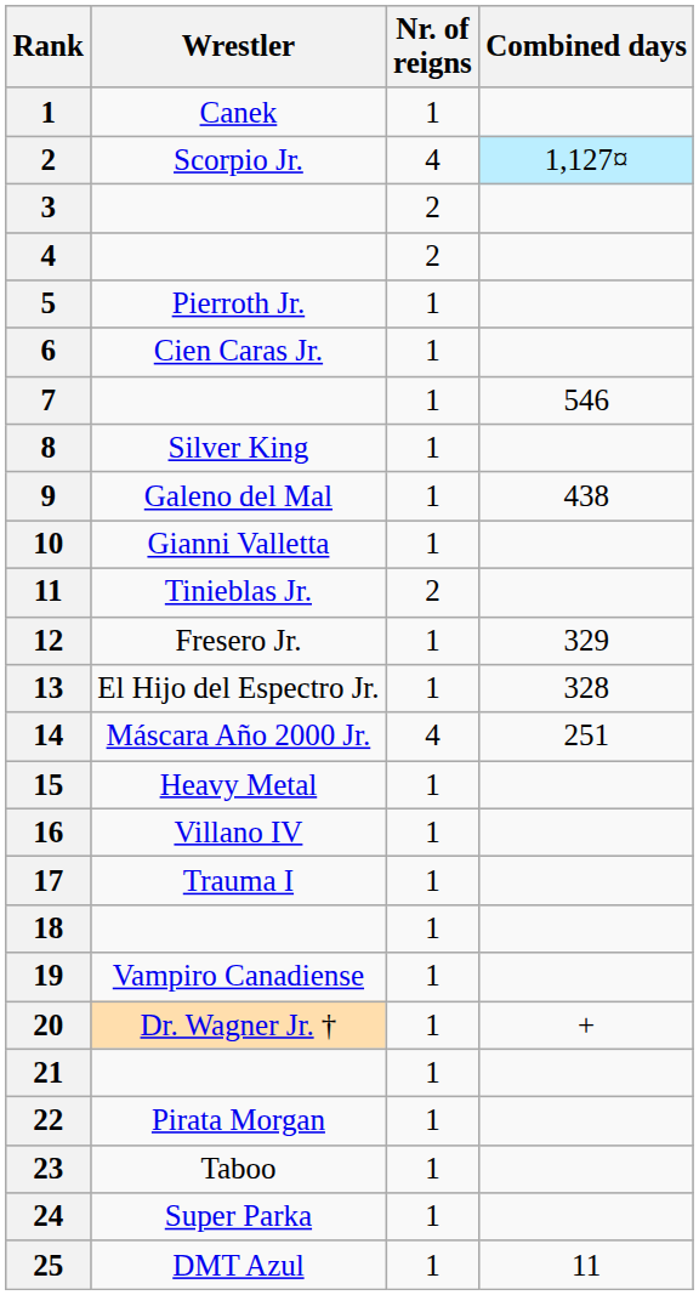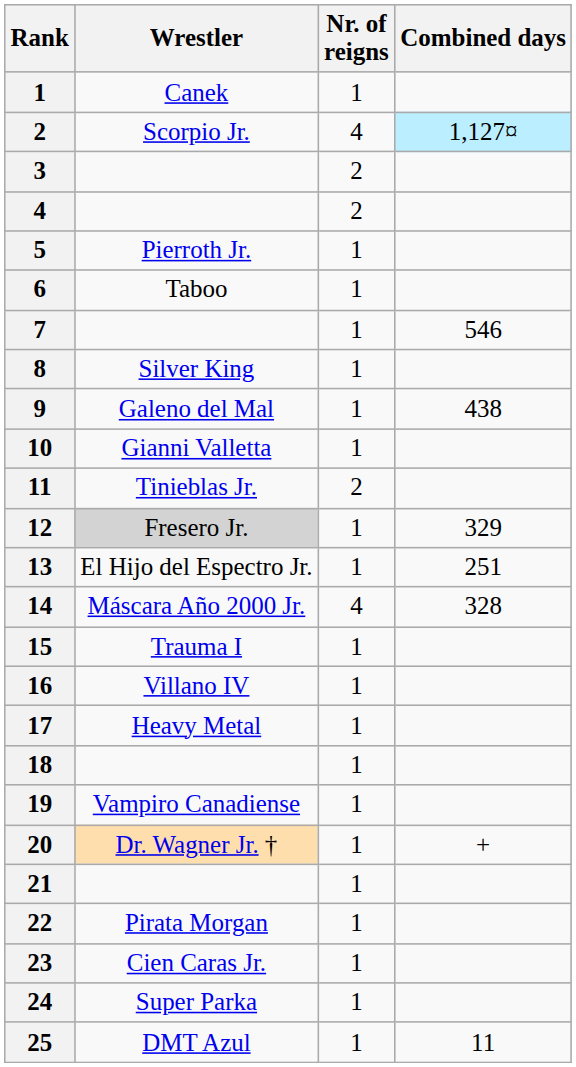 <table class="wikitable sortable" style="text-align:center">
 <tr>
 <th>Rank</th>
 <th>Wrestler</th>
 <th>Nr. of<br>reigns</th>
 <th>Combined days</th>
 </tr>
 <tr>
 <th>1</th>
 <td><a href='#'>Canek</a></td>
 <td>1</td>
 <td></td>
 </tr>
 <tr>
 <th>2</th>
 <td><a href='#'>Scorpio Jr.</a></td>
 <td>4</td>
 <td style="background-color:#bbeeff">1,127¤</td>
 </tr>
 <tr>
 <th>3</th>
 <td></td>
 <td>2</td>
 <td></td>
 </tr>
 <tr>
 <th>4</th>
 <td></td>
 <td>2</td>
 <td></td>
 </tr>
 <tr>
 <th>5</th>
 <td><a href='#'>Pierroth Jr.</a></td>
 <td>1</td>
 <td></td>
 </tr>
 <tr>
 <th>6</th>
-<td><a href='#'>Cien Caras Jr.</a></td>
+<td>Taboo</td>
 <td>1</td>
 <td></td>
 </tr>
 <tr>
 <th>7</th>
 <td></td>
 <td>1</td>
 <td>546</td>
 </tr>
 <tr>
 <th>8</th>
 <td><a href='#'>Silver King</a></td>
 <td>1</td>
 <td></td>
 </tr>
 <tr>
 <th>9</th>
 <td><a href='#'>Galeno del Mal</a></td>
 <td>1</td>
 <td>438</td>
 </tr>
 <tr>
 <th>10</th>
 <td><a href='#'>Gianni Valletta</a></td>
 <td>1</td>
 <td></td>
 </tr>
 <tr>
 <th>11</th>
 <td><a href='#'>Tinieblas Jr.</a></td>
 <td>2</td>
 <td></td>
 </tr>
 <tr>
 <th>12</th>
-<td>Fresero Jr.</td>
+<td style="background: lightgrey;">Fresero Jr.</td>
 <td>1</td>
 <td>329</td>
 </tr>
 <tr>
 <th>13</th>
 <td>El Hijo del Espectro Jr.</td>
 <td>1</td>
-<td>328</td>
+<td>251</td>
 </tr>
 <tr>
 <th>14</th>
 <td><a href='#'>Máscara Año 2000 Jr.</a></td>
 <td>4</td>
-<td>251</td>
+<td>328</td>
 </tr>
 <tr>
 <th>15</th>
-<td><a href='#'>Heavy Metal</a></td>
+<td><a href='#'>Trauma I</a></td>
 <td>1</td>
 <td></td>
 </tr>
 <tr>
 <th>16</th>
 <td><a href='#'>Villano IV</a></td>
 <td>1</td>
 <td></td>
 </tr>
 <tr>
 <th>17</th>
-<td><a href='#'>Trauma I</a></td>
+<td><a href='#'>Heavy Metal</a></td>
 <td>1</td>
 <td></td>
 </tr>
 <tr>
 <th>18</th>
 <td></td>
 <td>1</td>
 <td></td>
 </tr>
 <tr>
 <th>19</th>
 <td><a href='#'>Vampiro Canadiense</a></td>
 <td>1</td>
 <td></td>
 </tr>
 <tr>
 <th>20</th>
 <td style="background: #ffdead;"><a href='#'>Dr. Wagner Jr.</a> †</td>
 <td>1</td>
 <td>+</td>
 </tr>
 <tr>
 <th>21</th>
 <td></td>
 <td>1</td>
 <td></td>
 </tr>
 <tr>
 <th>22</th>
 <td><a href='#'>Pirata Morgan</a></td>
 <td>1</td>
 <td></td>
 </tr>
 <tr>
 <th>23</th>
-<td>Taboo</td>
+<td><a href='#'>Cien Caras Jr.</a></td>
 <td>1</td>
 <td></td>
 </tr>
 <tr>
 <th>24</th>
 <td><a href='#'>Super Parka</a></td>
 <td>1</td>
 <td></td>
 </tr>
 <tr>
 <th>25</th>
 <td><a href='#'>DMT Azul</a></td>
 <td>1</td>
 <td>11</td>
 </tr>
 </table>
